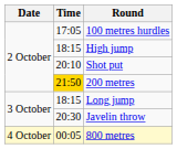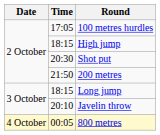 <table class="wikitable">
 <tr>
 <th>Date</th>
 <th>Time</th>
 <th>Round</th>
 </tr>
 <tr>
 <td rowspan=4>2 October</td>
 <td>17:05</td>
 <td><a href='#'>100 metres hurdles</a></td>
 </tr>
 <tr>
 <td>18:15</td>
 <td><a href='#'>High jump</a></td>
 </tr>
 <tr>
-<td>20:10</td>
+<td>20:30</td>
 <td><a href='#'>Shot put</a></td>
 </tr>
 <tr>
-<td style="background: gold;">21:50</td>
+<td>21:50</td>
 <td><a href='#'>200 metres</a></td>
 </tr>
 <tr>
 <td rowspan=2>3 October</td>
 <td>18:15</td>
 <td><a href='#'>Long jump</a></td>
 </tr>
 <tr>
-<td>20:30</td>
+<td>20:10</td>
 <td><a href='#'>Javelin throw</a></td>
 </tr>
 <tr style=background:lemonchiffon>
 <td>4 October</td>
 <td>00:05</td>
 <td><a href='#'>800 metres</a></td>
 </tr>
 </table>
